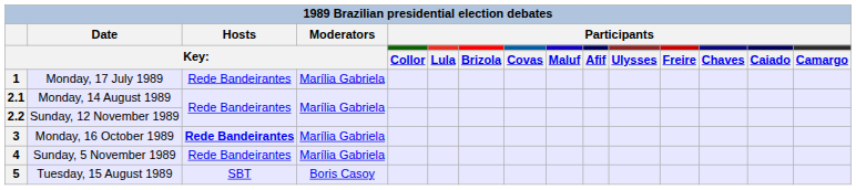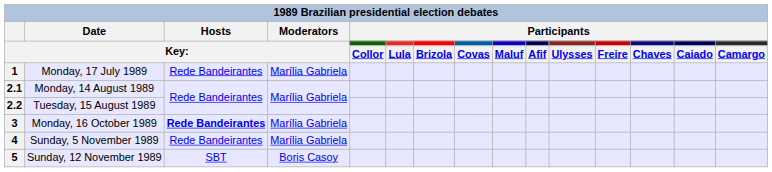 <table class="plainrowheaders wikitable" style=text-align:center>
 <tr>
 <th colspan=15 style=background:#B0C4DE>1989 Brazilian presidential election debates</th>
 </tr>
 <tr style=line-height:1.3>
 <th></th>
 <th>Date</th>
 <th>Hosts</th>
 <th>Moderators</th>
 <th colspan=11 scope=col>Participants</th>
 </tr>
 <tr>
 <th colspan=4 rowspan=2>Key:<br></th>
 <th scope=col style=background:#0B6202><small><a href='#'></a></small></th>
 <th scope=col style=background:#EB2E21><small><a href='#'></a></small></th>
 <th scope=col style=background:#FF0000><small><a href='#'></a></small></th>
 <th scope=col style=background:#005FA4><small><a href='#'></a></small></th>
 <th scope=col style=background:#1200C4><small><a href='#'></a></small></th>
 <th scope=col style=background:#00005A><small><a href='#'></a></small></th>
 <th scope=col style=background:#8D2423><small><a href='#'></a></small></th>
 <th scope=col style=background:#CC0001><small><a href='#'></a></small></th>
 <th scope=col style=background:#09077B><small><a href='#'></a></small></th>
 <th scope=col style=background:#010059><small></small></th>
 <th scope=col style=background:#2B2A29><small><a href='#'></a></small></th>
 </tr>
 <tr>
 <th><a href='#'>Collor</a></th>
 <th><a href='#'>Lula</a></th>
 <th><a href='#'>Brizola</a></th>
 <th><a href='#'>Covas</a></th>
 <th><a href='#'>Maluf</a></th>
 <th><a href='#'>Afif</a></th>
 <th><a href='#'>Ulysses</a></th>
 <th><a href='#'>Freire</a></th>
 <th><a href='#'>Chaves</a></th>
 <th><a href='#'>Caiado</a></th>
 <th><a href='#'>Camargo</a></th>
 </tr>
 <tr style=background:#e7e7ff>
 <th scope=row style=text-align:center>1</th>
 <td>Monday, 17 July 1989</td>
 <td><a href='#'>Rede Bandeirantes</a></td>
 <td><a href='#'>Marília Gabriela</a></td>
 <td></td>
 <td></td>
 <td></td>
 <td></td>
 <td></td>
 <td></td>
 <td></td>
 <td></td>
 <td></td>
 <td></td>
 <td></td>
 </tr>
 <tr style=background:#e7e7ff>
 <th scope=row style=text-align:center>2.1</th>
 <td>Monday, 14 August 1989</td>
 <td rowspan=2><a href='#'>Rede Bandeirantes</a></td>
 <td rowspan=2><a href='#'>Marília Gabriela</a></td>
 <td></td>
 <td></td>
 <td></td>
 <td></td>
 <td></td>
 <td></td>
 <td></td>
 <td></td>
 <td></td>
 <td></td>
 <td></td>
 </tr>
 <tr style=background:#e7e7ff>
 <th scope=row style=text-align:center>2.2</th>
-<td>Sunday, 12 November 1989</td>
+<td>Tuesday, 15 August 1989</td>
 <td></td>
 <td></td>
 <td></td>
 <td></td>
 <td></td>
 <td></td>
 <td></td>
 <td></td>
 <td></td>
 <td></td>
 <td></td>
 </tr>
 <tr style=background:#e7e7ff>
 <th scope=row style=text-align:center>3</th>
 <td>Monday, 16 October 1989</td>
 <td><strong><a href='#'>Rede Bandeirantes</a></strong></td>
 <td><a href='#'>Marília Gabriela</a></td>
 <td></td>
 <td></td>
 <td></td>
 <td></td>
 <td></td>
 <td></td>
 <td></td>
 <td></td>
 <td></td>
 <td></td>
 <td></td>
 </tr>
 <tr style=background:#e7e7ff>
 <th scope=row style=text-align:center>4</th>
 <td>Sunday, 5 November 1989</td>
 <td><a href='#'>Rede Bandeirantes</a></td>
 <td><a href='#'>Marília Gabriela</a></td>
 <td></td>
 <td></td>
 <td></td>
 <td></td>
 <td></td>
 <td></td>
 <td></td>
 <td></td>
 <td></td>
 <td></td>
 <td></td>
 </tr>
 <tr style=background:#e7e7ff>
 <th scope=row style=text-align:center>5</th>
-<td>Tuesday, 15 August 1989</td>
+<td>Sunday, 12 November 1989</td>
 <td><a href='#'>SBT</a></td>
 <td><a href='#'>Boris Casoy</a></td>
 <td></td>
 <td></td>
 <td></td>
 <td></td>
 <td></td>
 <td></td>
 <td></td>
 <td></td>
 <td></td>
 <td></td>
 <td></td>
 </tr>
 </table>
